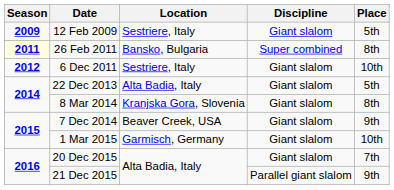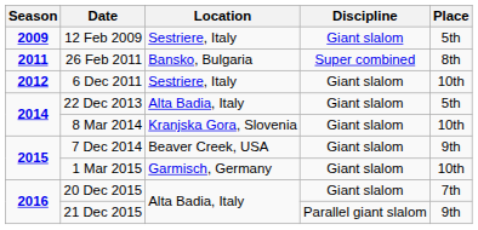 <table class="wikitable">
 <tr>
 <th>Season</th>
 <th>Date</th>
 <th>Location</th>
 <th>Discipline</th>
 <th>Place</th>
 </tr>
 <tr>
 <td rowspan=1 align=center><strong><a href='#'>2009</a></strong></td>
 <td align=right>12 Feb 2009</td>
 <td> <a href='#'>Sestriere</a>, Italy</td>
 <td align=center><a href='#'>Giant slalom</a></td>
 <td align=center>5th</td>
 </tr>
 <tr>
-<td rowspan=1 align=center style="background: lightyellow;"><strong><a href='#'>2011</a></strong></td>
+<td rowspan=1 align=center><strong><a href='#'>2011</a></strong></td>
 <td align=right>26 Feb 2011</td>
 <td> <a href='#'>Bansko</a>, Bulgaria</td>
 <td align=center><a href='#'>Super combined</a></td>
 <td align=center>8th</td>
 </tr>
 <tr>
 <td rowspan=1 align=center><strong><a href='#'>2012</a></strong></td>
 <td align=right>6 Dec 2011</td>
 <td> <a href='#'>Sestriere</a>, Italy</td>
 <td align=center>Giant slalom</td>
 <td align=center>10th</td>
 </tr>
 <tr>
 <td rowspan=2 align=center><strong><a href='#'>2014</a></strong></td>
 <td align=right>22 Dec 2013</td>
 <td> <a href='#'>Alta Badia</a>, Italy</td>
 <td align=center>Giant slalom</td>
 <td align=center>5th</td>
 </tr>
 <tr>
 <td align=right>8 Mar 2014</td>
 <td> <a href='#'>Kranjska Gora</a>, Slovenia</td>
 <td align=center>Giant slalom</td>
-<td align=center>8th</td>
+<td align=center>10th</td>
 </tr>
 <tr>
 <td rowspan=2 align=center><strong><a href='#'>2015</a></strong></td>
 <td align=right>7 Dec 2014</td>
 <td> Beaver Creek, USA</td>
 <td align=center>Giant slalom</td>
 <td align=center>9th</td>
 </tr>
 <tr>
 <td align=right>1 Mar 2015</td>
 <td> <a href='#'>Garmisch</a>, Germany</td>
 <td align=center>Giant slalom</td>
 <td align=center>10th</td>
 </tr>
 <tr>
 <td rowspan=2 align=center><strong><a href='#'>2016</a></strong></td>
 <td align=right>20 Dec 2015</td>
 <td rowspan=2> Alta Badia, Italy</td>
 <td align=center>Giant slalom</td>
 <td align=center>7th</td>
 </tr>
 <tr>
 <td align=right>21 Dec 2015</td>
 <td align=center>Parallel giant slalom</td>
 <td align=center>9th</td>
 </tr>
 </table>
